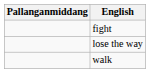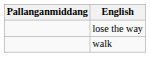 <table class="wikitable">
 <tr>
 <th>Pallanganmiddang</th>
 <th>English</th>
-</tr>
-<tr>
-<td></td>
-<td>fight</td>
 </tr>
 <tr>
 <td></td>
 <td>lose the way</td>
 </tr>
 <tr>
 <td></td>
 <td>walk</td>
 </tr>
 </table>
